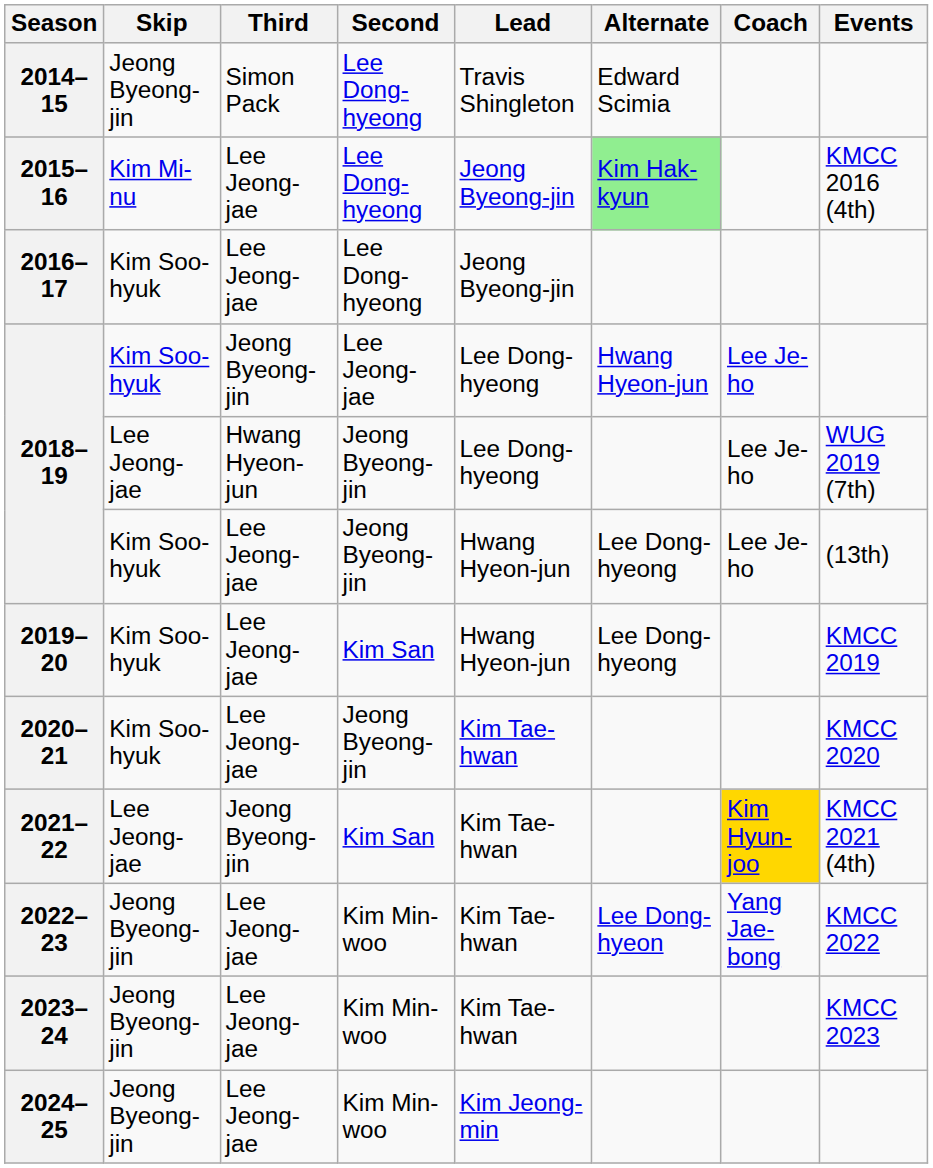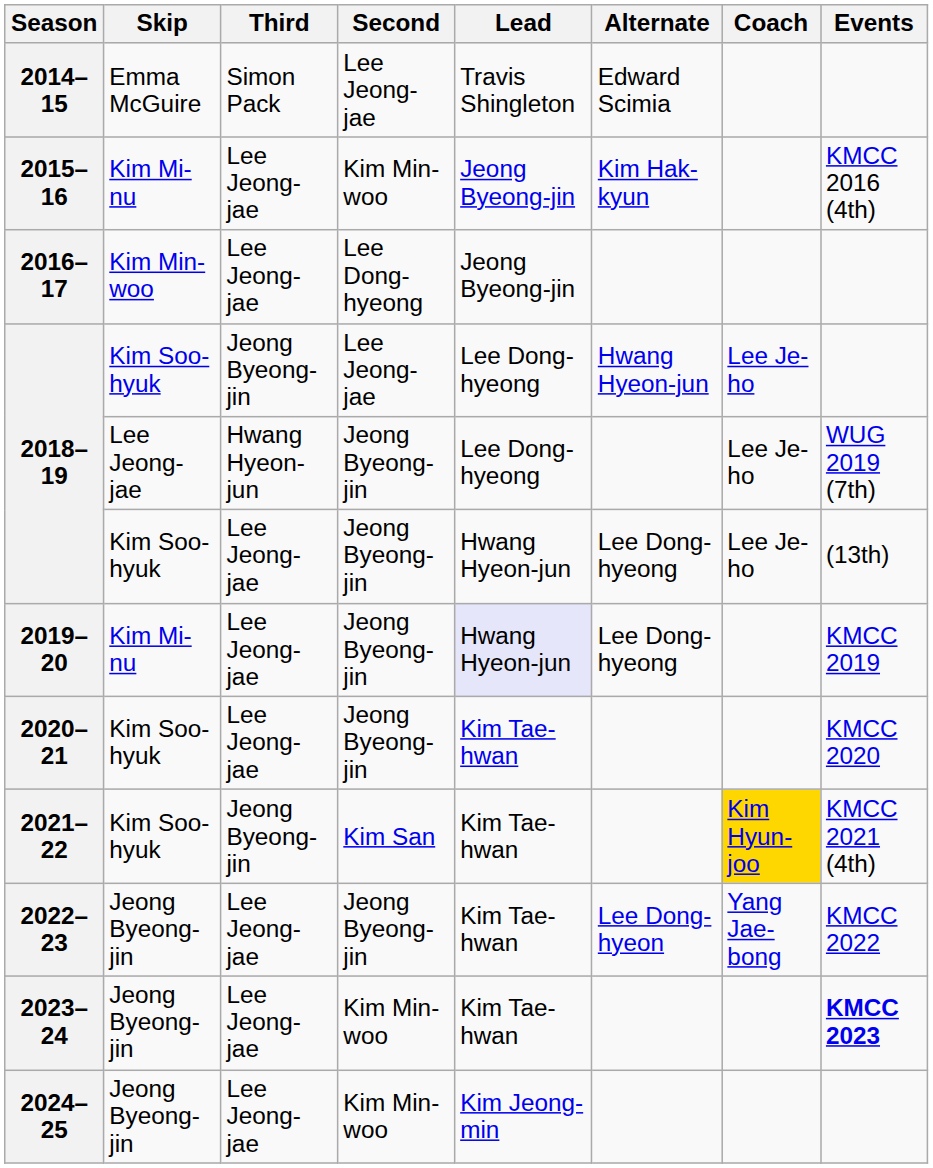 <table class="wikitable">
 <tr>
 <th scope="col">Season</th>
 <th scope="col">Skip</th>
 <th scope="col">Third</th>
 <th scope="col">Second</th>
 <th scope="col">Lead</th>
 <th scope="col">Alternate</th>
 <th scope="col">Coach</th>
 <th scope="col">Events</th>
 </tr>
 <tr>
 <th scope="row">2014–15</th>
-<td>Jeong Byeong-jin</td>
+<td>Emma McGuire</td>
 <td>Simon Pack</td>
-<td><a href='#'>Lee Dong-hyeong</a></td>
+<td>Lee Jeong-jae</td>
 <td>Travis Shingleton</td>
 <td>Edward Scimia</td>
 <td></td>
 <td></td>
 </tr>
 <tr>
 <th scope="row">2015–16</th>
 <td><a href='#'>Kim Mi-nu</a></td>
 <td>Lee Jeong-jae</td>
-<td><a href='#'>Lee Dong-hyeong</a></td>
+<td>Kim Min-woo</td>
 <td><a href='#'>Jeong Byeong-jin</a></td>
-<td style="background: lightgreen;"><a href='#'>Kim Hak-kyun</a></td>
+<td><a href='#'>Kim Hak-kyun</a></td>
 <td></td>
 <td><a href='#'>KMCC</a> 2016 (4th)</td>
 </tr>
 <tr>
 <th scope="row">2016–17</th>
-<td>Kim Soo-hyuk</td>
+<td><a href='#'>Kim Min-woo</a></td>
 <td>Lee Jeong-jae</td>
 <td>Lee Dong-hyeong</td>
 <td>Jeong Byeong-jin</td>
 <td></td>
 <td></td>
 <td></td>
 </tr>
 <tr>
 <th scope="row" rowspan=3>2018–19</th>
 <td><a href='#'>Kim Soo-hyuk</a></td>
 <td>Jeong Byeong-jin</td>
 <td>Lee Jeong-jae</td>
 <td>Lee Dong-hyeong</td>
 <td><a href='#'>Hwang Hyeon-jun</a></td>
 <td><a href='#'>Lee Je-ho</a></td>
 <td> </td>
 </tr>
 <tr>
 <td>Lee Jeong-jae</td>
 <td>Hwang Hyeon-jun</td>
 <td>Jeong Byeong-jin</td>
 <td>Lee Dong-hyeong</td>
 <td></td>
 <td>Lee Je-ho</td>
 <td><a href='#'>WUG 2019</a> (7th)</td>
 </tr>
 <tr>
 <td>Kim Soo-hyuk</td>
 <td>Lee Jeong-jae</td>
 <td>Jeong Byeong-jin</td>
 <td>Hwang Hyeon-jun</td>
 <td>Lee Dong-hyeong</td>
 <td>Lee Je-ho</td>
 <td> (13th)</td>
 </tr>
 <tr>
 <th scope="row">2019–20</th>
-<td>Kim Soo-hyuk</td>
+<td><a href='#'>Kim Mi-nu</a></td>
 <td>Lee Jeong-jae</td>
-<td><a href='#'>Kim San</a></td>
-<td>Hwang Hyeon-jun</td>
+<td>Jeong Byeong-jin</td>
+<td style="background: lavender;">Hwang Hyeon-jun</td>
 <td>Lee Dong-hyeong</td>
 <td></td>
 <td><a href='#'>KMCC 2019</a> </td>
 </tr>
 <tr>
 <th scope="row">2020–21</th>
 <td>Kim Soo-hyuk</td>
 <td>Lee Jeong-jae</td>
 <td>Jeong Byeong-jin</td>
 <td><a href='#'>Kim Tae-hwan</a></td>
 <td></td>
 <td></td>
 <td><a href='#'>KMCC 2020</a> </td>
 </tr>
 <tr>
 <th scope="row">2021–22</th>
-<td>Lee Jeong-jae</td>
+<td>Kim Soo-hyuk</td>
 <td>Jeong Byeong-jin</td>
 <td><a href='#'>Kim San</a></td>
 <td>Kim Tae-hwan</td>
 <td></td>
 <td style="background: gold;"><a href='#'>Kim Hyun-joo</a></td>
 <td><a href='#'>KMCC 2021</a> (4th)</td>
 </tr>
 <tr>
 <th scope="row">2022–23</th>
 <td>Jeong Byeong-jin</td>
 <td>Lee Jeong-jae</td>
-<td>Kim Min-woo</td>
+<td>Jeong Byeong-jin</td>
 <td>Kim Tae-hwan</td>
 <td><a href='#'>Lee Dong-hyeon</a></td>
 <td><a href='#'>Yang Jae-bong</a></td>
 <td><a href='#'>KMCC 2022</a> </td>
 </tr>
 <tr>
 <th scope="row">2023–24</th>
 <td>Jeong Byeong-jin</td>
 <td>Lee Jeong-jae</td>
 <td>Kim Min-woo</td>
 <td>Kim Tae-hwan</td>
 <td></td>
 <td></td>
-<td><a href='#'>KMCC 2023</a> </td>
+<td><strong><a href='#'>KMCC 2023</a> </strong></td>
 </tr>
 <tr>
 <th scope="row">2024–25</th>
 <td>Jeong Byeong-jin</td>
 <td>Lee Jeong-jae</td>
 <td>Kim Min-woo</td>
 <td><a href='#'>Kim Jeong-min</a></td>
 <td></td>
 <td></td>
 <td></td>
 </tr>
 </table>
